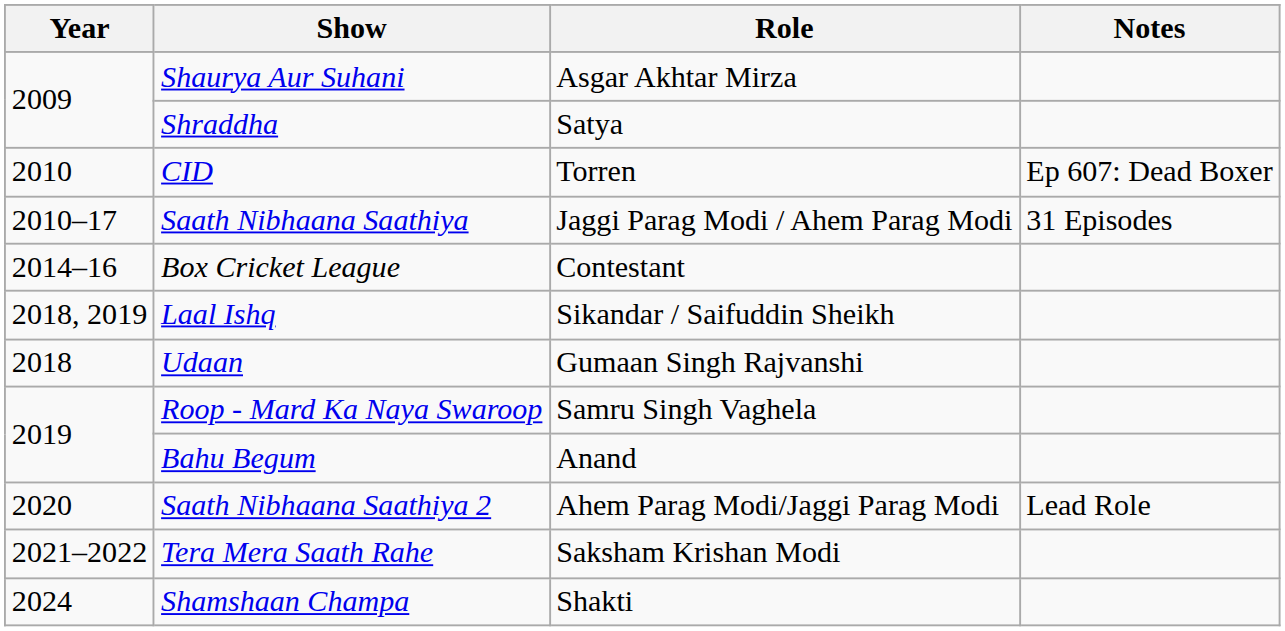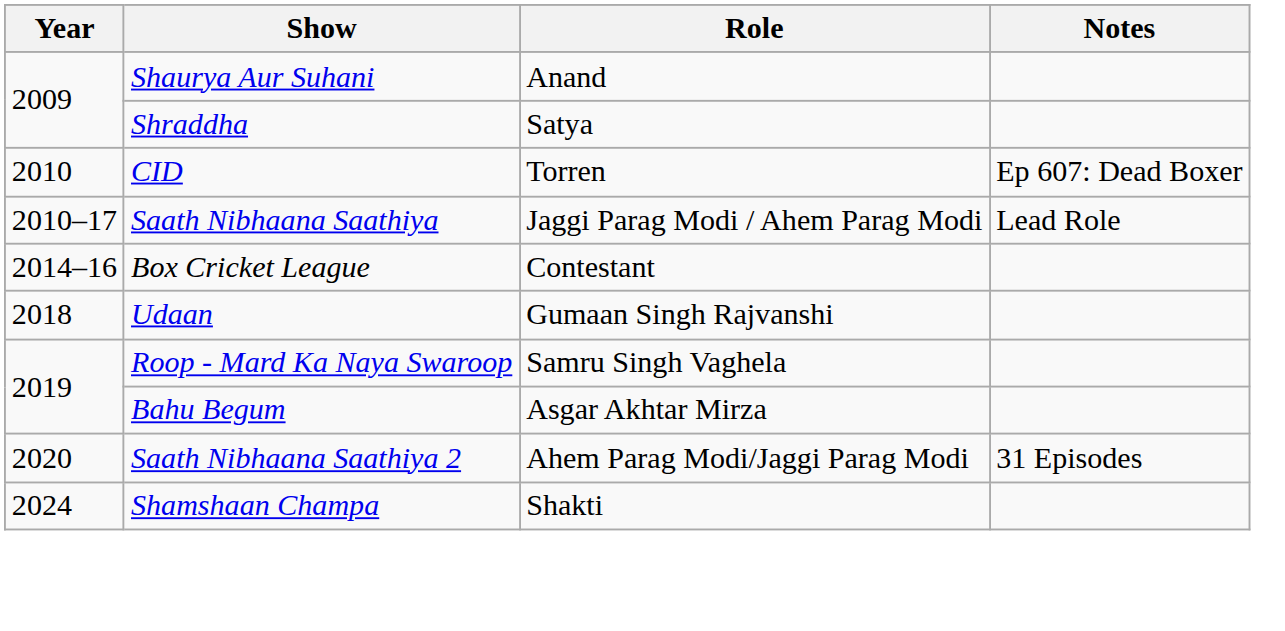 <table class="wikitable">
 <tr>
 <th>Year</th>
 <th>Show</th>
 <th>Role</th>
 <th>Notes</th>
 </tr>
 <tr>
 <td rowspan="2">2009</td>
 <td><em><a href='#'>Shaurya Aur Suhani</a></em></td>
-<td>Asgar Akhtar Mirza</td>
+<td>Anand</td>
 <td></td>
 </tr>
 <tr>
 <td><em><a href='#'>Shraddha</a></em></td>
 <td>Satya</td>
 <td></td>
 </tr>
 <tr>
 <td>2010</td>
 <td><em><a href='#'>CID</a></em></td>
 <td>Torren</td>
 <td>Ep 607: Dead Boxer</td>
 </tr>
 <tr>
 <td>2010–17</td>
 <td><em><a href='#'>Saath Nibhaana Saathiya</a></em></td>
 <td>Jaggi Parag Modi / Ahem Parag Modi</td>
-<td>31 Episodes</td>
+<td>Lead Role</td>
 </tr>
 <tr>
 <td>2014–16</td>
 <td><em>Box Cricket League</em></td>
 <td>Contestant</td>
-<td></td>
-</tr>
-<tr>
-<td>2018, 2019</td>
-<td><em><a href='#'>Laal Ishq</a></em></td>
-<td>Sikandar / Saifuddin Sheikh</td>
 <td></td>
 </tr>
 <tr>
 <td>2018</td>
 <td><em><a href='#'>Udaan</a></em></td>
 <td>Gumaan Singh Rajvanshi</td>
 <td></td>
 </tr>
 <tr>
 <td rowspan="2">2019</td>
 <td><em><a href='#'>Roop - Mard Ka Naya Swaroop</a></em></td>
 <td>Samru Singh Vaghela</td>
 <td></td>
 </tr>
 <tr>
 <td><em><a href='#'>Bahu Begum</a></em></td>
-<td>Anand</td>
+<td>Asgar Akhtar Mirza</td>
 <td></td>
 </tr>
 <tr>
 <td>2020</td>
 <td><em><a href='#'>Saath Nibhaana Saathiya 2</a></em></td>
 <td>Ahem Parag Modi/Jaggi Parag Modi</td>
-<td>Lead Role</td>
-</tr>
-<tr>
-<td>2021–2022</td>
-<td><em><a href='#'>Tera Mera Saath Rahe</a></em></td>
-<td>Saksham  Krishan Modi</td>
-<td></td>
+<td>31 Episodes</td>
 </tr>
 <tr>
 <td>2024</td>
 <td><em><a href='#'>Shamshaan Champa</a></em></td>
 <td>Shakti</td>
 <td></td>
 </tr>
 </table>
